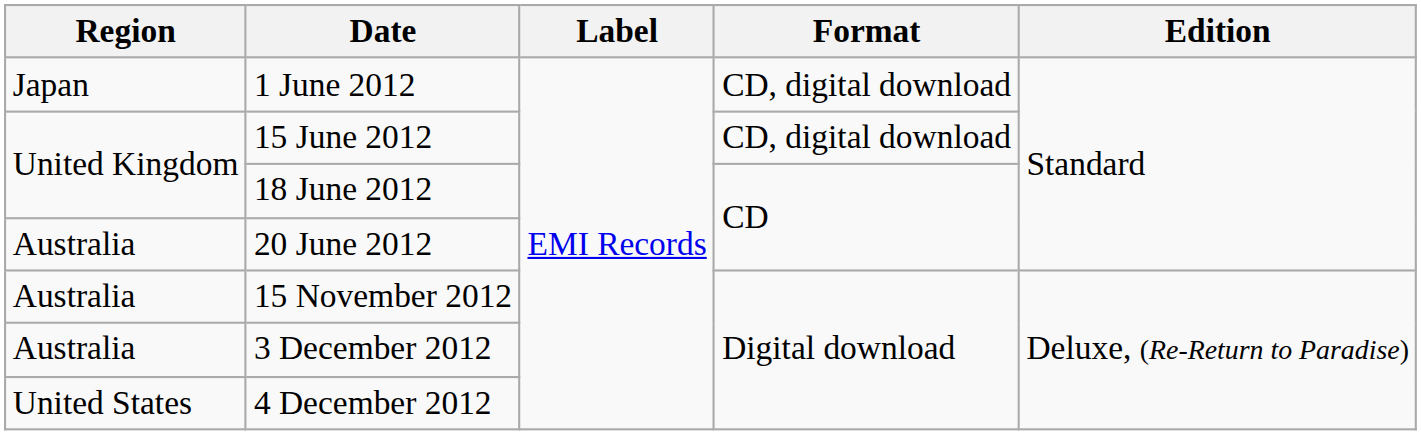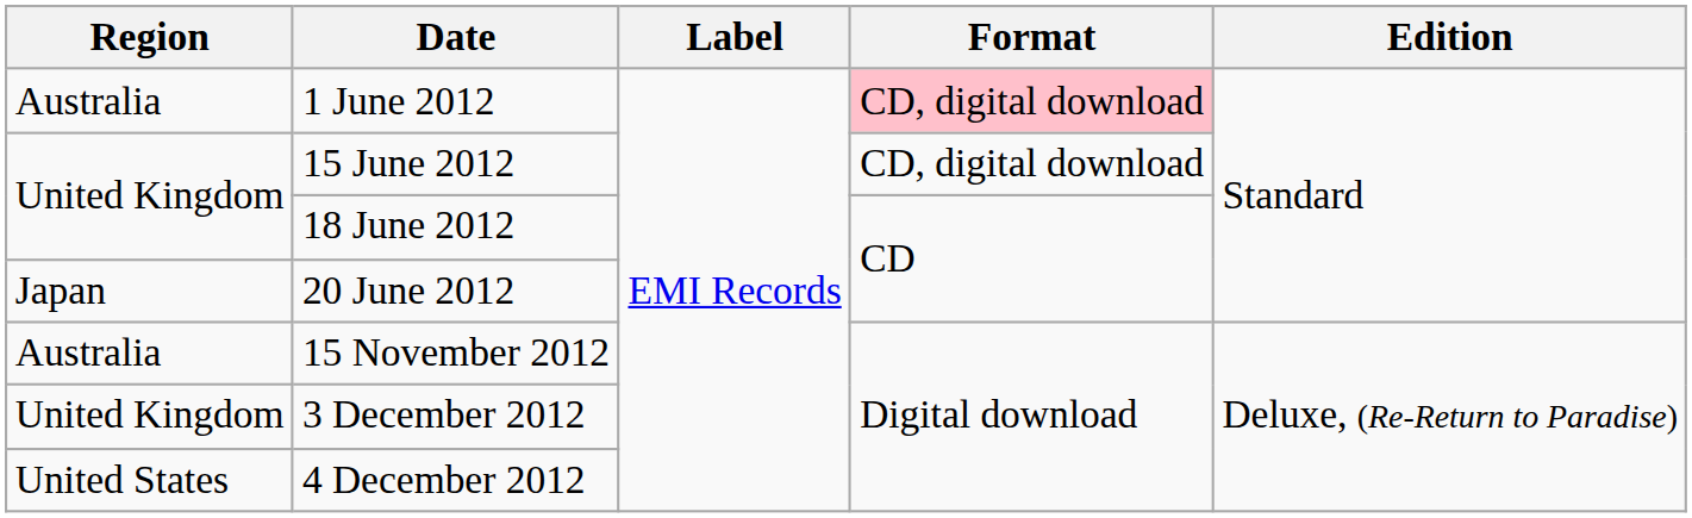 <table class=wikitable>
 <tr>
 <th>Region</th>
 <th>Date</th>
 <th>Label</th>
 <th>Format</th>
 <th>Edition</th>
 </tr>
 <tr>
-<td>Japan</td>
+<td>Australia</td>
 <td>1 June 2012</td>
 <td rowspan="7"><a href='#'>EMI Records</a></td>
-<td>CD, digital download</td>
+<td style="background: pink;">CD, digital download</td>
 <td rowspan="4">Standard</td>
 </tr>
 <tr>
 <td rowspan="2">United Kingdom</td>
 <td>15 June 2012</td>
 <td>CD, digital download</td>
 </tr>
 <tr>
 <td>18 June 2012</td>
 <td rowspan="2">CD</td>
 </tr>
 <tr>
-<td>Australia</td>
+<td>Japan</td>
 <td>20 June 2012</td>
 </tr>
 <tr>
 <td>Australia</td>
 <td>15 November 2012</td>
 <td rowspan="3">Digital download</td>
 <td rowspan="3">Deluxe, <small>(<em>Re-Return to Paradise</em>)</small></td>
 </tr>
 <tr>
-<td>Australia</td>
+<td>United Kingdom</td>
 <td>3 December 2012</td>
 </tr>
 <tr>
 <td>United States</td>
 <td>4 December 2012</td>
 </tr>
 </table>
